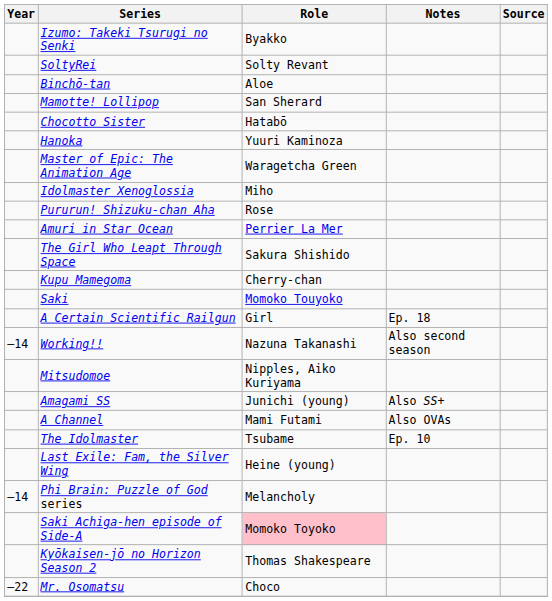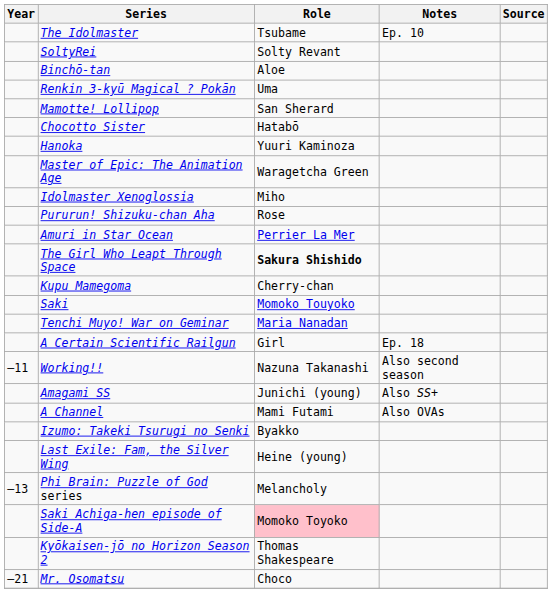 <table class="wikitable sortable plainrowheaders">
 <tr>
 <th>Year</th>
 <th>Series</th>
 <th>Role</th>
 <th class="unsortable">Notes</th>
 <th class="unsortable">Source</th>
 </tr>
 <tr>
 <td></td>
-<td><em><a href='#'>Izumo: Takeki Tsurugi no Senki</a></em></td>
-<td>Byakko</td>
-<td></td>
+<td><em><a href='#'>The Idolmaster</a></em></td>
+<td>Tsubame </td>
+<td>Ep. 10</td>
 <td></td>
 </tr>
 <tr>
 <td></td>
 <td><em><a href='#'>SoltyRei</a></em></td>
 <td>Solty Revant</td>
 <td></td>
 <td></td>
 </tr>
 <tr>
 <td></td>
 <td><em><a href='#'>Binchō-tan</a></em></td>
 <td>Aloe</td>
+<td></td>
+<td></td>
+</tr>
+<tr>
+<td></td>
+<td><em><a href='#'>Renkin 3-kyū Magical ? Pokān</a></em></td>
+<td>Uma</td>
 <td></td>
 <td></td>
 </tr>
 <tr>
 <td></td>
 <td><em><a href='#'>Mamotte! Lollipop</a></em></td>
 <td>San Sherard</td>
 <td></td>
 <td></td>
 </tr>
 <tr>
 <td></td>
 <td><em><a href='#'>Chocotto Sister</a></em></td>
 <td>Hatabō</td>
 <td></td>
 <td></td>
 </tr>
 <tr>
 <td></td>
 <td><em><a href='#'>Hanoka</a></em></td>
 <td>Yuuri Kaminoza</td>
 <td></td>
 <td></td>
 </tr>
 <tr>
 <td></td>
 <td><em><a href='#'>Master of Epic: The Animation Age</a></em></td>
 <td>Waragetcha Green</td>
 <td></td>
 <td></td>
 </tr>
 <tr>
 <td></td>
 <td><em><a href='#'>Idolmaster Xenoglossia</a></em></td>
 <td>Miho</td>
 <td></td>
 <td></td>
 </tr>
 <tr>
 <td></td>
 <td><em><a href='#'>Pururun! Shizuku-chan Aha</a></em></td>
 <td>Rose</td>
 <td></td>
 <td></td>
 </tr>
 <tr>
 <td></td>
 <td><em><a href='#'>Amuri in Star Ocean</a></em></td>
 <td><a href='#'>Perrier La Mer</a></td>
 <td></td>
 <td></td>
 </tr>
 <tr>
 <td></td>
 <td><em><a href='#'>The Girl Who Leapt Through Space</a></em></td>
-<td>Sakura Shishido</td>
+<td><strong>Sakura Shishido</strong></td>
 <td></td>
 <td></td>
 </tr>
 <tr>
 <td></td>
 <td><em><a href='#'>Kupu Mamegoma</a></em></td>
 <td>Cherry-chan</td>
 <td></td>
 <td></td>
 </tr>
 <tr>
 <td></td>
 <td><em><a href='#'>Saki</a></em></td>
 <td><a href='#'> Momoko Touyoko</a></td>
 <td></td>
 <td></td>
 </tr>
 <tr>
 <td></td>
+<td><em><a href='#'>Tenchi Muyo! War on Geminar</a></em></td>
+<td><a href='#'>Maria Nanadan</a></td>
+<td></td>
+<td></td>
+</tr>
+<tr>
+<td></td>
 <td><em><a href='#'>A Certain Scientific Railgun</a></em></td>
 <td>Girl</td>
 <td>Ep. 18</td>
 <td></td>
 </tr>
 <tr>
-<td>–14</td>
+<td>–11</td>
 <td><em><a href='#'>Working!!</a></em></td>
 <td>Nazuna Takanashi</td>
 <td>Also second season</td>
-<td></td>
-</tr>
-<tr>
-<td></td>
-<td><em><a href='#'>Mitsudomoe</a></em></td>
-<td>Nipples, Aiko Kuriyama</td>
-<td></td>
 <td></td>
 </tr>
 <tr>
 <td></td>
 <td><em><a href='#'>Amagami SS</a></em></td>
 <td>Junichi (young)</td>
 <td>Also <em>SS+</em></td>
 <td></td>
 </tr>
 <tr>
 <td></td>
 <td><em><a href='#'>A Channel</a></em></td>
 <td>Mami Futami</td>
 <td>Also OVAs</td>
 <td></td>
 </tr>
 <tr>
 <td></td>
-<td><em><a href='#'>The Idolmaster</a></em></td>
-<td>Tsubame </td>
-<td>Ep. 10</td>
+<td><em><a href='#'>Izumo: Takeki Tsurugi no Senki</a></em></td>
+<td>Byakko</td>
+<td></td>
 <td></td>
 </tr>
 <tr>
 <td></td>
 <td><em><a href='#'> Last Exile: Fam, the Silver Wing</a></em></td>
 <td>Heine (young)</td>
 <td></td>
 <td></td>
 </tr>
 <tr>
-<td>–14</td>
+<td>–13</td>
 <td><em><a href='#'>Phi Brain: Puzzle of God</a></em> series</td>
 <td>Melancholy</td>
 <td></td>
 <td></td>
 </tr>
 <tr>
 <td></td>
 <td><em><a href='#'>Saki Achiga-hen episode of Side-A</a></em></td>
 <td style="background: pink;">Momoko Toyoko</td>
 <td></td>
 <td></td>
 </tr>
 <tr>
 <td></td>
 <td><em><a href='#'>Kyōkaisen-jō no Horizon Season 2</a></em></td>
 <td>Thomas Shakespeare</td>
 <td></td>
 <td></td>
 </tr>
 <tr>
-<td>–22</td>
+<td>–21</td>
 <td><em><a href='#'>Mr. Osomatsu</a></em></td>
 <td>Choco</td>
 <td></td>
 <td></td>
 </tr>
 <tr>
 </tr>
 </table>
